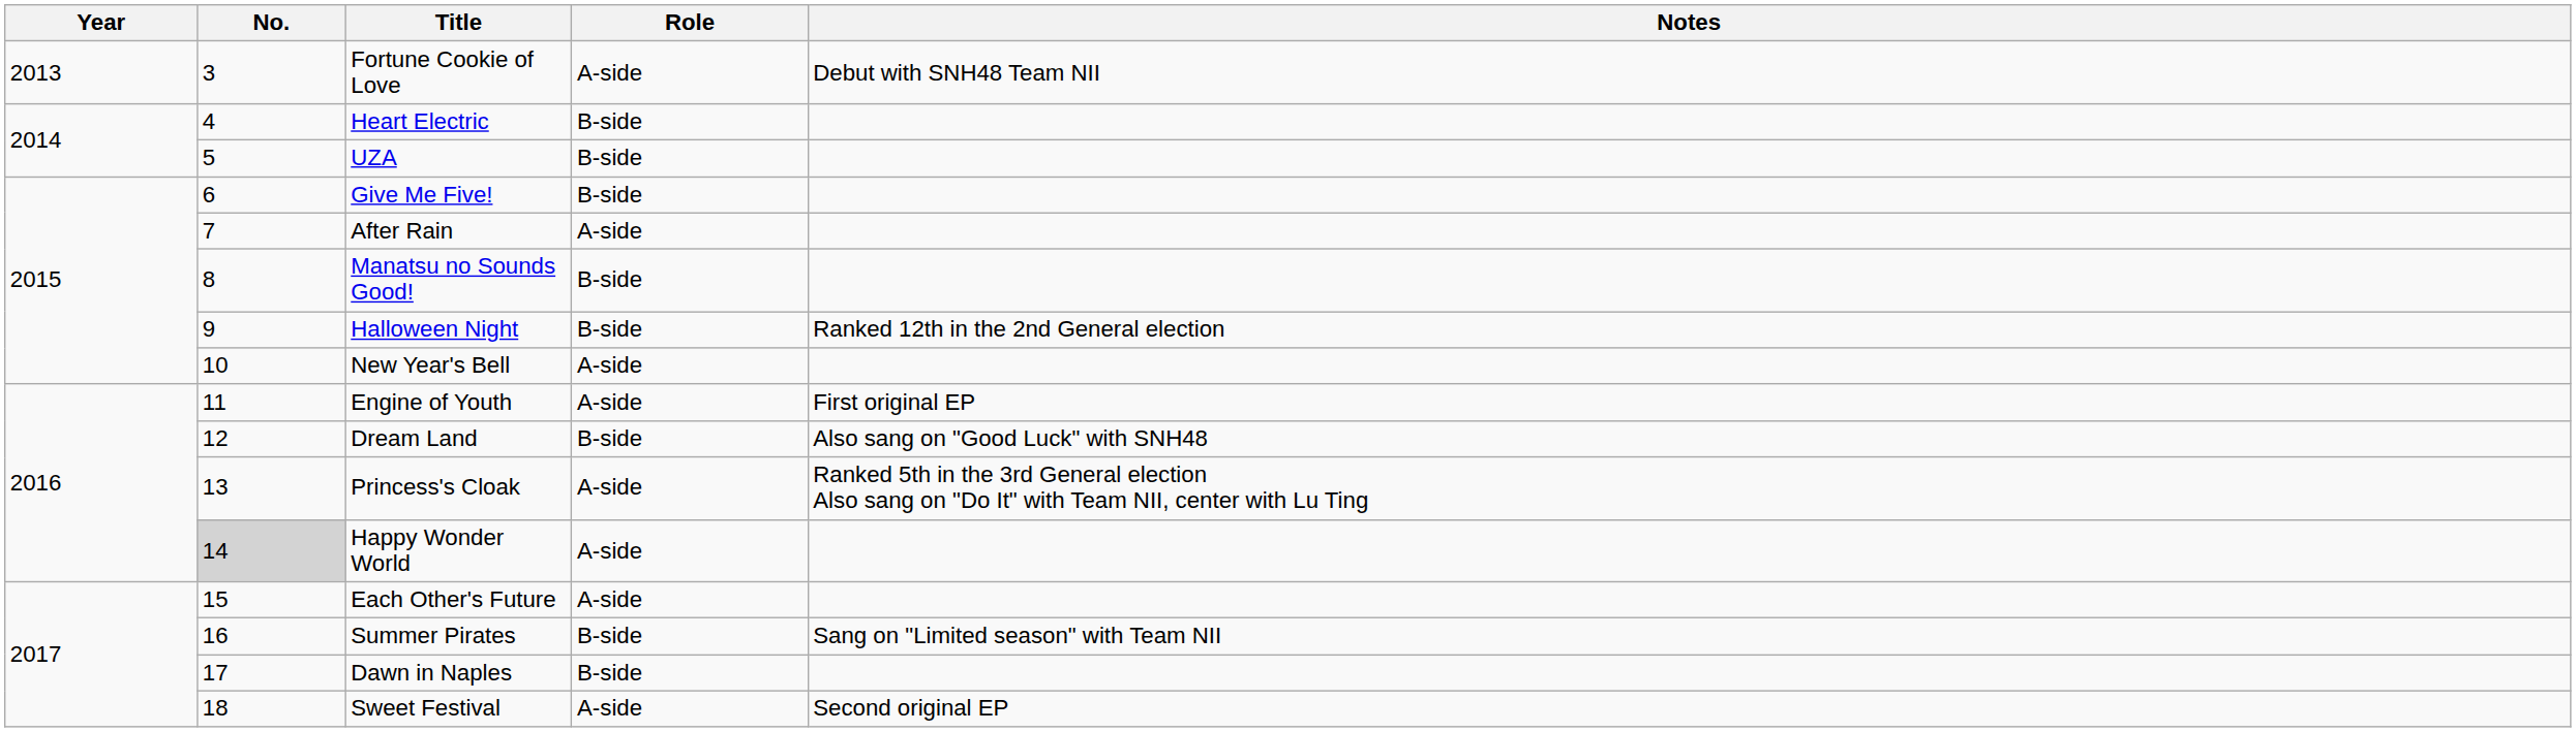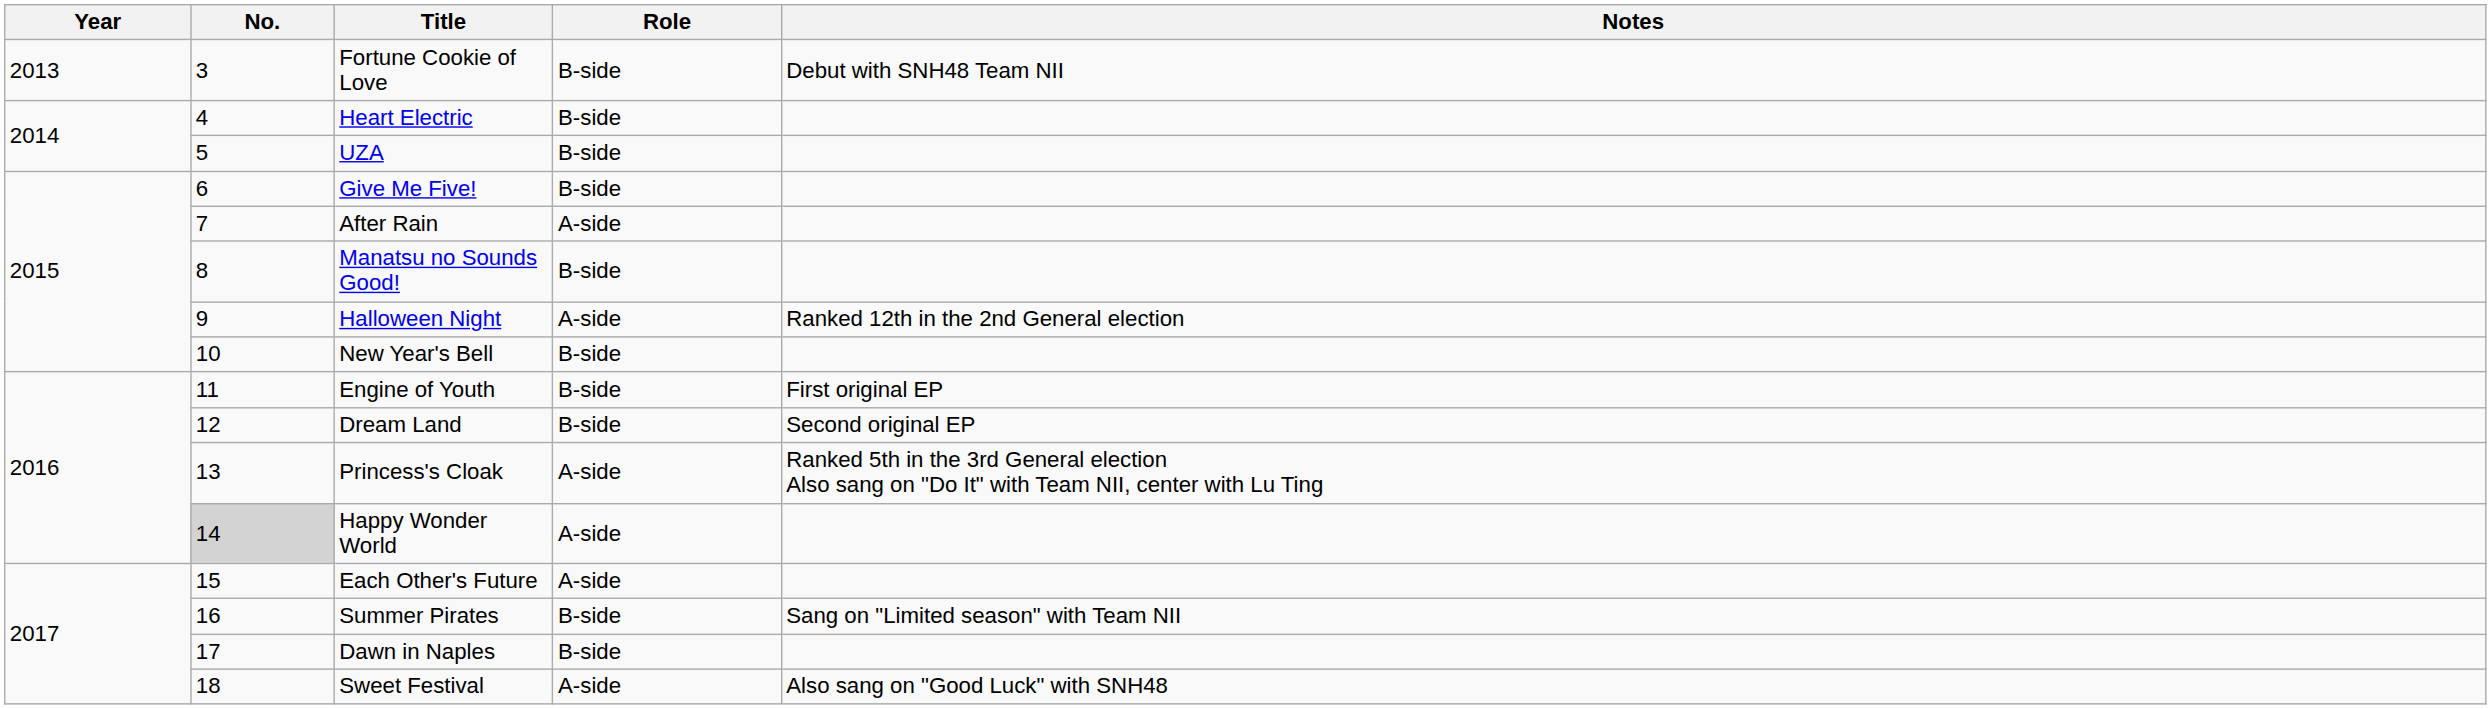 <table class="wikitable sortable" style="width:90%;">
 <tr>
 <th>Year</th>
 <th data-sort-type="number">No.</th>
 <th style="width:150px;">Title</th>
 <th>Role</th>
 <th class="unsortable">Notes</th>
 </tr>
 <tr>
 <td>2013</td>
 <td>3</td>
 <td>Fortune Cookie of Love</td>
-<td>A-side</td>
+<td>B-side</td>
 <td>Debut with SNH48 Team NII</td>
 </tr>
 <tr>
 <td rowspan="2">2014</td>
 <td>4</td>
 <td><a href='#'>Heart Electric</a></td>
 <td>B-side</td>
 <td></td>
 </tr>
 <tr>
 <td>5</td>
 <td><a href='#'>UZA</a></td>
 <td>B-side</td>
 <td></td>
 </tr>
 <tr>
 <td rowspan="5">2015</td>
 <td>6</td>
 <td><a href='#'>Give Me Five!</a></td>
 <td>B-side</td>
 <td></td>
 </tr>
 <tr>
 <td>7</td>
 <td>After Rain</td>
 <td>A-side</td>
 <td></td>
 </tr>
 <tr>
 <td>8</td>
 <td><a href='#'>Manatsu no Sounds Good!</a></td>
 <td>B-side</td>
 <td></td>
 </tr>
 <tr>
 <td>9</td>
 <td><a href='#'>Halloween Night</a></td>
-<td>B-side</td>
+<td>A-side</td>
 <td>Ranked 12th in the 2nd General election</td>
 </tr>
 <tr>
 <td>10</td>
 <td>New Year's Bell</td>
-<td>A-side</td>
+<td>B-side</td>
 <td></td>
 </tr>
 <tr>
 <td rowspan="4">2016</td>
 <td>11</td>
 <td>Engine of Youth</td>
-<td>A-side</td>
+<td>B-side</td>
 <td>First original EP</td>
 </tr>
 <tr>
 <td>12</td>
 <td>Dream Land</td>
 <td>B-side</td>
-<td>Also sang on "Good Luck" with SNH48</td>
+<td>Second original EP</td>
 </tr>
 <tr>
 <td>13</td>
 <td>Princess's Cloak</td>
 <td>A-side</td>
 <td>Ranked 5th in the 3rd General election <br> Also sang on "Do It" with Team NII, center with Lu Ting</td>
 </tr>
 <tr>
 <td style="background: lightgrey;">14</td>
 <td>Happy Wonder World</td>
 <td>A-side</td>
 <td></td>
 </tr>
 <tr>
 <td rowspan="4">2017</td>
 <td>15</td>
 <td>Each Other's Future</td>
 <td>A-side</td>
 <td></td>
 </tr>
 <tr>
 <td>16</td>
 <td>Summer Pirates</td>
 <td>B-side</td>
 <td>Sang on "Limited season" with Team NII</td>
 </tr>
 <tr>
 <td>17</td>
 <td>Dawn in Naples</td>
 <td>B-side</td>
 <td></td>
 </tr>
 <tr>
 <td>18</td>
 <td>Sweet Festival</td>
 <td>A-side</td>
-<td>Second original EP</td>
+<td>Also sang on "Good Luck" with SNH48</td>
 </tr>
 </table>
